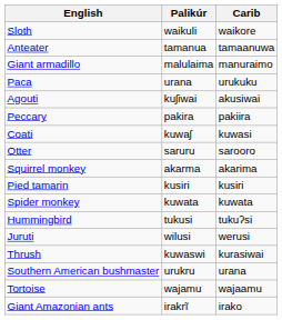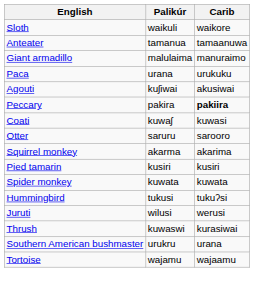 <table class="wikitable sortable">
 <tr>
 <th>English</th>
 <th>Palikúr</th>
 <th>Carib</th>
 </tr>
 <tr>
 <td><a href='#'>Sloth</a></td>
 <td>waikuli</td>
 <td>waikore</td>
 </tr>
 <tr>
 <td><a href='#'>Anteater</a></td>
 <td>tamanua</td>
 <td>tamaanuwa</td>
 </tr>
 <tr>
 <td><a href='#'>Giant armadillo</a></td>
 <td>malulaima</td>
 <td>manuraimo</td>
 </tr>
 <tr>
 <td><a href='#'>Paca</a></td>
 <td>urana</td>
 <td>urukuku</td>
 </tr>
 <tr>
 <td><a href='#'>Agouti</a></td>
 <td>kuʃiwai</td>
 <td>akusiwai</td>
 </tr>
 <tr>
 <td><a href='#'>Peccary</a></td>
 <td>pakira</td>
-<td>pakiira</td>
+<td><strong>pakiira</strong></td>
 </tr>
 <tr>
 <td><a href='#'>Coati</a></td>
 <td>kuwaʃ</td>
 <td>kuwasi</td>
 </tr>
 <tr>
 <td><a href='#'>Otter</a></td>
 <td>saruru</td>
 <td>sarooro</td>
 </tr>
 <tr>
 <td><a href='#'>Squirrel monkey</a></td>
 <td>akarma</td>
 <td>akarima</td>
 </tr>
 <tr>
 <td><a href='#'>Pied tamarin</a></td>
 <td>kusiri</td>
 <td>kusiri</td>
 </tr>
 <tr>
 <td><a href='#'>Spider monkey</a></td>
 <td>kuwata</td>
 <td>kuwata</td>
 </tr>
 <tr>
 <td><a href='#'>Hummingbird</a></td>
 <td>tukusi</td>
 <td>tukuʔsi</td>
 </tr>
 <tr>
 <td><a href='#'>Juruti</a></td>
 <td>wilusi</td>
 <td>werusi</td>
 </tr>
 <tr>
 <td><a href='#'>Thrush</a></td>
 <td>kuwaswi</td>
 <td>kurasiwai</td>
 </tr>
 <tr>
 <td><a href='#'>Southern American bushmaster</a></td>
 <td>urukru</td>
 <td>urana</td>
 </tr>
 <tr>
 <td><a href='#'>Tortoise</a></td>
 <td>wajamu</td>
 <td>wajaamu</td>
 </tr>
-<tr>
-<td><a href='#'>Giant Amazonian ants</a></td>
-<td>irakrĩ</td>
-<td>irako</td>
-</tr>
 </table>
